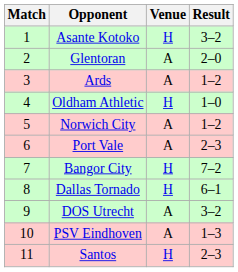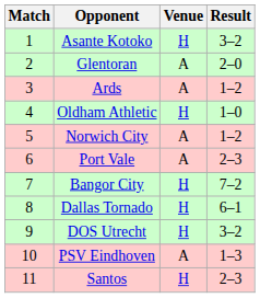 <table class="wikitable" style="font-size:100%; text-align:center">
 <tr>
 <th>Match</th>
 <th>Opponent</th>
 <th>Venue</th>
 <th>Result</th>
 </tr>
 <tr style="background: #CCFFCC;">
 <td align="center">1</td>
 <td><a href='#'>Asante Kotoko</a></td>
 <td><a href='#'>H</a></td>
 <td>3–2</td>
 </tr>
 <tr style="background: #CCFFCC;">
 <td align="center">2</td>
 <td><a href='#'>Glentoran</a></td>
 <td>A</td>
 <td>2–0</td>
 </tr>
 <tr style="background: #FFCCCC;">
 <td align="center">3</td>
 <td><a href='#'>Ards</a></td>
 <td>A</td>
 <td>1–2</td>
 </tr>
 <tr style="background: #CCFFCC;">
 <td align="center">4</td>
 <td><a href='#'>Oldham Athletic</a></td>
 <td><a href='#'>H</a></td>
 <td>1–0</td>
 </tr>
 <tr style="background: #FFCCCC;">
 <td align="center">5</td>
 <td><a href='#'>Norwich City</a></td>
 <td>A</td>
 <td>1–2</td>
 </tr>
 <tr style="background: #FFCCCC;">
 <td align="center">6</td>
 <td><a href='#'>Port Vale</a></td>
 <td>A</td>
 <td>2–3</td>
 </tr>
 <tr style="background: #CCFFCC;">
 <td align="center">7</td>
 <td><a href='#'>Bangor City</a></td>
 <td><a href='#'>H</a></td>
 <td>7–2</td>
 </tr>
 <tr style="background: #CCFFCC;">
 <td align="center">8</td>
 <td><a href='#'>Dallas Tornado</a></td>
 <td><a href='#'>H</a></td>
 <td>6–1</td>
 </tr>
 <tr style="background: #CCFFCC;">
 <td align="center">9</td>
 <td><a href='#'>DOS Utrecht</a></td>
-<td>A</td>
+<td><a href='#'>H</a></td>
 <td>3–2</td>
 </tr>
 <tr style="background: #FFCCCC;">
 <td align="center">10</td>
 <td><a href='#'>PSV Eindhoven</a></td>
 <td>A</td>
 <td>1–3</td>
 </tr>
 <tr style="background: #FFCCCC;">
 <td align="center">11</td>
 <td><a href='#'>Santos</a></td>
 <td><a href='#'>H</a></td>
 <td>2–3</td>
 </tr>
 </table>
